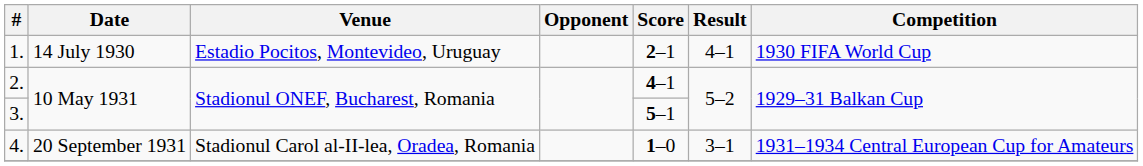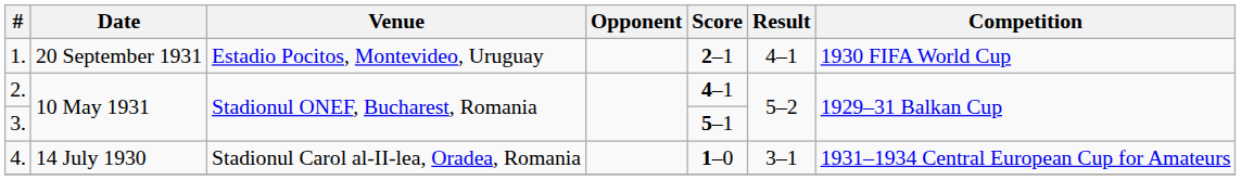 <table class="wikitable sortable" style="font-size:100%">
 <tr>
 <th>#</th>
 <th>Date</th>
 <th>Venue</th>
 <th>Opponent</th>
 <th>Score</th>
 <th>Result</th>
 <th>Competition</th>
 </tr>
 <tr>
 <td align=center>1.</td>
-<td>14 July 1930</td>
+<td>20 September 1931</td>
 <td><a href='#'>Estadio Pocitos</a>, <a href='#'>Montevideo</a>, Uruguay</td>
 <td></td>
 <td align=center><strong>2</strong>–1</td>
 <td align=center>4–1</td>
 <td><a href='#'>1930 FIFA World Cup</a></td>
 </tr>
 <tr>
 <td align=center>2.</td>
 <td rowspan=2>10 May 1931</td>
 <td rowspan=2><a href='#'>Stadionul ONEF</a>, <a href='#'>Bucharest</a>, Romania</td>
 <td rowspan=2></td>
 <td align=center><strong>4</strong>–1</td>
 <td rowspan=2 align=center>5–2</td>
 <td rowspan=2><a href='#'>1929–31 Balkan Cup</a></td>
 </tr>
 <tr>
 <td align=center>3.</td>
 <td align=center><strong>5</strong>–1</td>
 </tr>
 <tr>
 <td align=center>4.</td>
-<td>20 September 1931</td>
+<td>14 July 1930</td>
 <td>Stadionul Carol al-II-lea, <a href='#'>Oradea</a>, Romania</td>
 <td></td>
 <td align=center><strong>1</strong>–0</td>
 <td align=center>3–1</td>
 <td><a href='#'>1931–1934 Central European Cup for Amateurs</a></td>
 </tr>
 <tr>
 </tr>
 </table>
